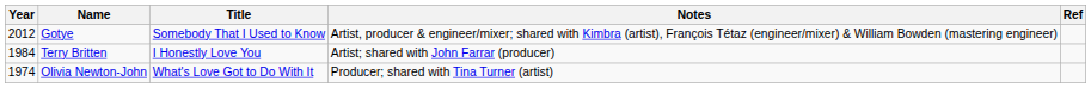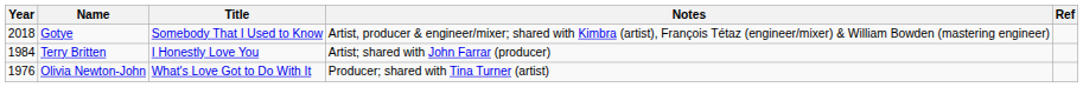 <table class="wikitable">
 <tr>
 <th>Year</th>
 <th>Name</th>
 <th>Title</th>
 <th>Notes</th>
 <th>Ref</th>
 </tr>
 <tr>
-<td>2012</td>
+<td>2018</td>
 <td><a href='#'>Gotye</a></td>
 <td><a href='#'>Somebody That I Used to Know</a></td>
 <td>Artist, producer & engineer/mixer; shared with <a href='#'>Kimbra</a> (artist), François Tétaz (engineer/mixer) & William Bowden (mastering engineer)</td>
 <td></td>
 </tr>
 <tr>
 <td>1984</td>
 <td><a href='#'>Terry Britten</a></td>
 <td><a href='#'>I Honestly Love You</a></td>
 <td>Artist; shared with <a href='#'>John Farrar</a> (producer)</td>
 <td></td>
 </tr>
 <tr>
-<td>1974</td>
+<td>1976</td>
 <td><a href='#'>Olivia Newton-John</a></td>
 <td><a href='#'>What's Love Got to Do With It</a></td>
 <td>Producer; shared with <a href='#'>Tina Turner</a> (artist)</td>
 <td></td>
 </tr>
 </table>
